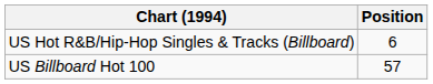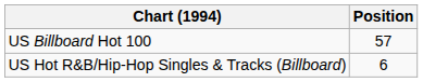 <table Class = "wikitable sortable">
 <tr>
 <th>Chart (1994)</th>
 <th>Position</th>
 </tr>
 <tr>
+<td>US <em>Billboard</em> Hot 100</td>
+<td align=center>57</td>
+</tr>
+<tr>
 <td>US Hot R&B/Hip-Hop Singles & Tracks (<em>Billboard</em>)</td>
 <td align=center>6</td>
 </tr>
-<tr>
-<td>US <em>Billboard</em> Hot 100</td>
-<td align=center>57</td>
-</tr>
 </table>
